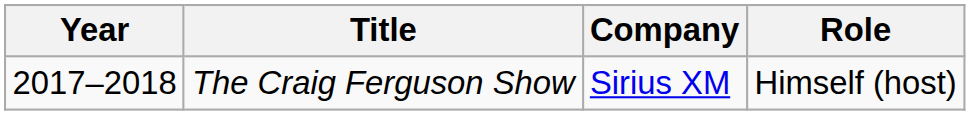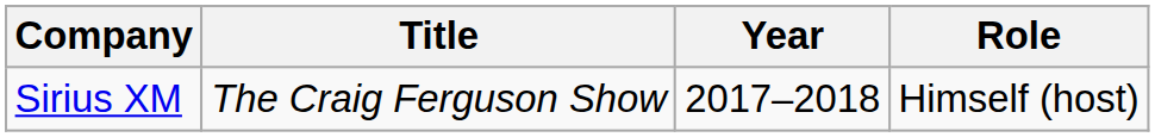 <table class="wikitable sortable">
 <tr>
+<th>Company</th>
+<th>Title</th>
 <th>Year</th>
-<th>Title</th>
-<th>Company</th>
 <th>Role</th>
 </tr>
 <tr>
+<td><a href='#'>Sirius XM</a></td>
+<td><em>The Craig Ferguson Show</em></td>
 <td>2017–2018</td>
-<td><em>The Craig Ferguson Show</em></td>
-<td><a href='#'>Sirius XM</a></td>
 <td>Himself (host)</td>
 </tr>
 </table>
